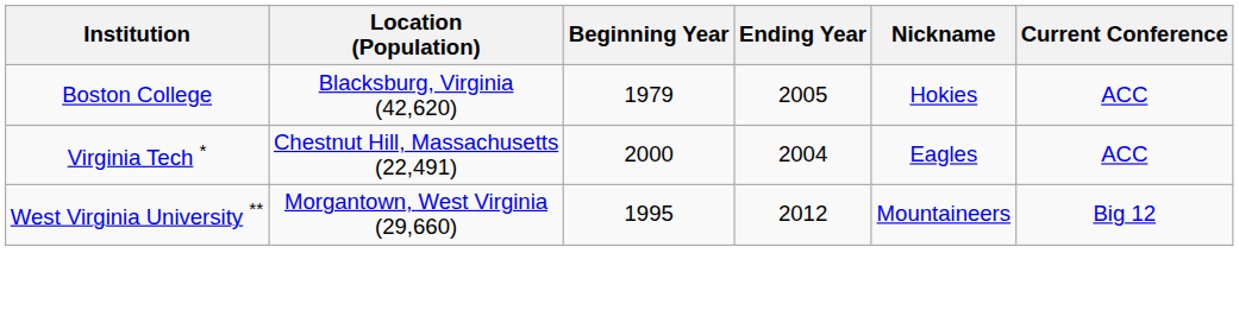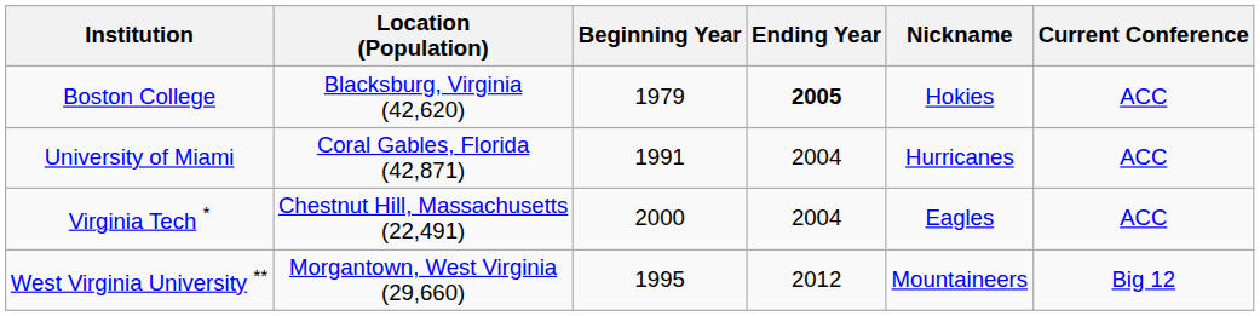 <table class="wikitable sortable" style="text-align:center;">
 <tr>
 <th>Institution</th>
 <th>Location<br>(Population)</th>
 <th>Beginning Year</th>
 <th>Ending Year</th>
 <th>Nickname</th>
 <th>Current Conference</th>
 </tr>
 <tr>
 <td><a href='#'>Boston College</a></td>
 <td><a href='#'>Blacksburg, Virginia</a><br>(42,620)</td>
 <td>1979</td>
-<td>2005</td>
+<td><strong>2005</strong></td>
 <td><a href='#'>Hokies</a></td>
+<td><a href='#'>ACC</a></td>
+</tr>
+<tr>
+<td><a href='#'>University of Miami</a></td>
+<td><a href='#'>Coral Gables, Florida</a><br>(42,871)</td>
+<td>1991</td>
+<td>2004</td>
+<td><a href='#'>Hurricanes</a></td>
 <td><a href='#'>ACC</a></td>
 </tr>
 <tr>
 <td><a href='#'>Virginia Tech</a> <sup>*</sup></td>
 <td><a href='#'>Chestnut Hill, Massachusetts</a><br>(22,491)</td>
 <td>2000</td>
 <td>2004</td>
 <td><a href='#'>Eagles</a></td>
 <td><a href='#'>ACC</a></td>
 </tr>
 <tr>
 <td><a href='#'>West Virginia University</a> <sup>**</sup></td>
 <td><a href='#'>Morgantown, West Virginia</a><br>(29,660)</td>
 <td>1995</td>
 <td>2012</td>
 <td><a href='#'>Mountaineers</a></td>
 <td><a href='#'>Big 12</a></td>
 </tr>
 </table>
